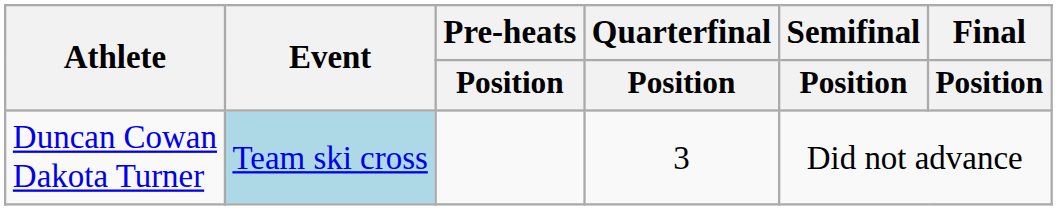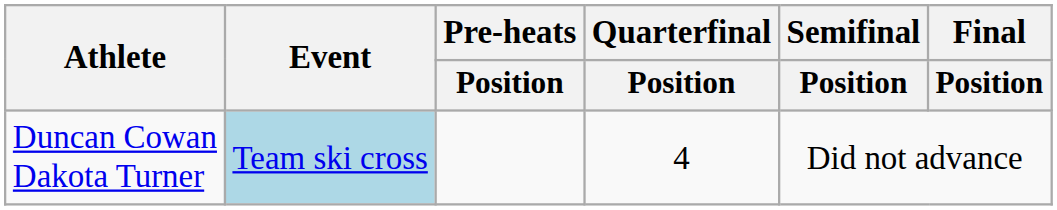 <table class="wikitable" style="font-size:90%">
 <tr>
 <th rowspan="2">Athlete</th>
 <th rowspan="2">Event</th>
 <th>Pre-heats</th>
 <th>Quarterfinal</th>
 <th>Semifinal</th>
 <th>Final</th>
 </tr>
 <tr style="font-size:95%">
 <th>Position</th>
 <th>Position</th>
 <th>Position</th>
 <th>Position</th>
 </tr>
 <tr align=center>
 <td align=left><a href='#'>Duncan Cowan</a><br><a href='#'>Dakota Turner</a></td>
 <td align=left style="background: lightblue;"><a href='#'>Team ski cross</a></td>
 <td></td>
-<td>3</td>
+<td>4</td>
 <td colspan=2>Did not advance</td>
 </tr>
 </table>
